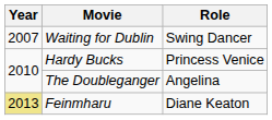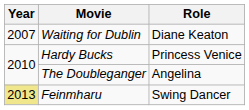 <table class="wikitable">
 <tr>
 <th>Year</th>
 <th>Movie</th>
 <th>Role</th>
 </tr>
 <tr>
 <td>2007</td>
 <td><em>Waiting for Dublin</em></td>
-<td>Swing Dancer</td>
+<td>Diane Keaton</td>
 </tr>
 <tr>
 <td rowspan="2">2010</td>
 <td><em>Hardy Bucks</em></td>
 <td>Princess Venice</td>
 </tr>
 <tr>
 <td><em>The Doubleganger</em></td>
 <td>Angelina</td>
 </tr>
 <tr>
 <td style="background: khaki;">2013</td>
 <td><em>Feinmharu</em></td>
-<td>Diane Keaton</td>
+<td>Swing Dancer</td>
 </tr>
 </table>
